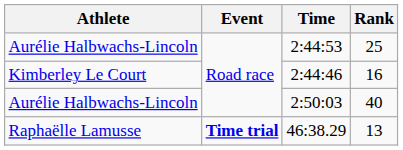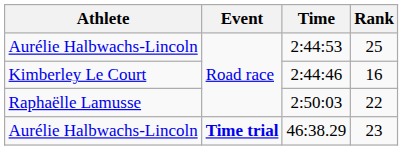 <table class=wikitable style="font-size:90%; text-align:center">
 <tr>
 <th>Athlete</th>
 <th>Event</th>
 <th>Time</th>
 <th>Rank</th>
 </tr>
 <tr>
 <td align=left><a href='#'>Aurélie Halbwachs-Lincoln</a></td>
 <td align=left rowspan=3><a href='#'>Road race</a></td>
 <td>2:44:53</td>
 <td>25</td>
 </tr>
 <tr>
 <td align=left><a href='#'>Kimberley Le Court</a></td>
 <td>2:44:46</td>
 <td>16</td>
 </tr>
 <tr>
-<td align=left><a href='#'>Aurélie Halbwachs-Lincoln</a></td>
+<td align=left><a href='#'>Raphaëlle Lamusse</a></td>
 <td>2:50:03</td>
-<td>40</td>
+<td>22</td>
 </tr>
 <tr>
-<td align=left><a href='#'>Raphaëlle Lamusse</a></td>
+<td align=left><a href='#'>Aurélie Halbwachs-Lincoln</a></td>
 <td align=left rowspan=1><strong><a href='#'>Time trial</a></strong></td>
 <td>46:38.29</td>
-<td>13</td>
+<td>23</td>
 </tr>
 </table>
